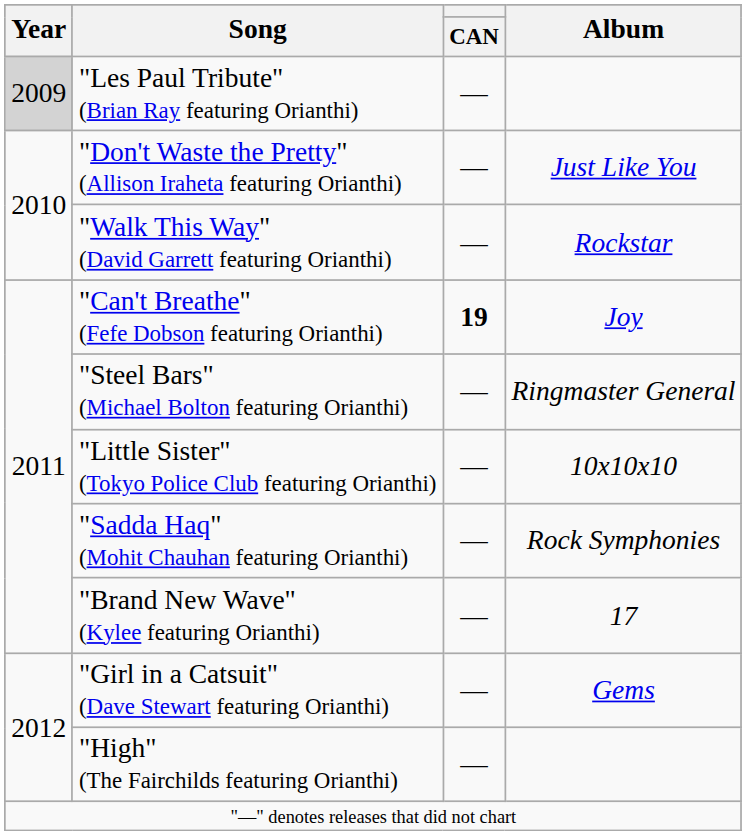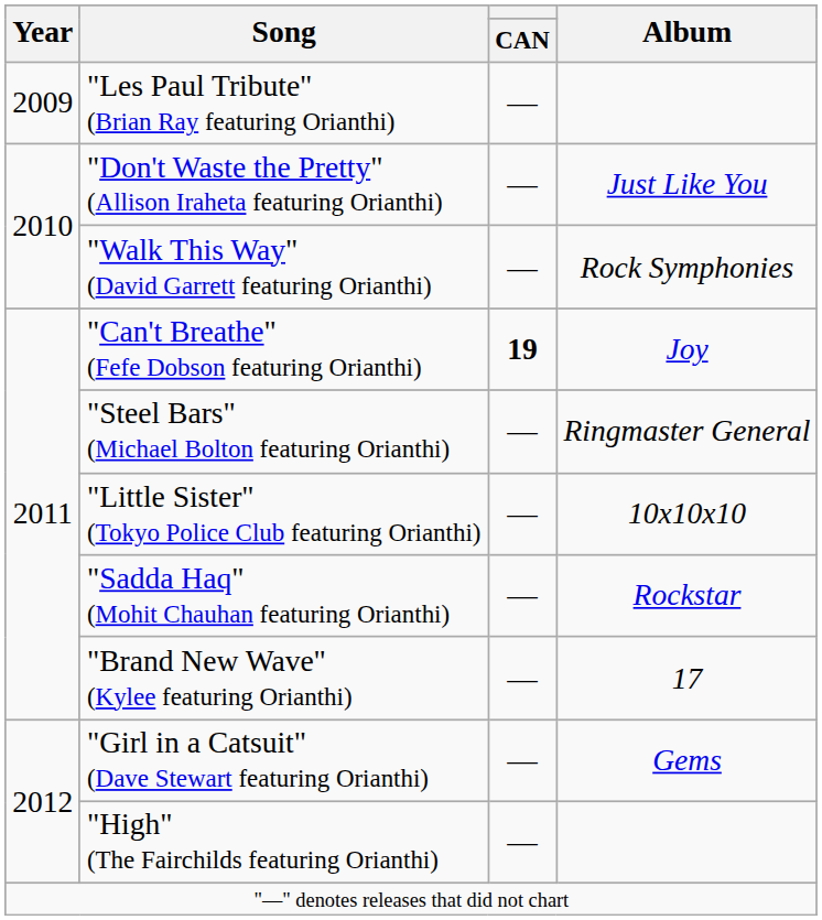 <table class="wikitable" style="text-align:center;">
 <tr>
 <th rowspan="2">Year</th>
 <th rowspan="2">Song</th>
 <th></th>
 <th rowspan="2">Album</th>
 </tr>
 <tr style="font-size:smaller">
 <th style="width:30px;">CAN</th>
 </tr>
 <tr>
-<td style="background: lightgrey;">2009</td>
+<td>2009</td>
 <td style="text-align:left;">"Les Paul Tribute"<br><small>(<a href='#'>Brian Ray</a> featuring Orianthi)</small></td>
 <td>—</td>
 <td></td>
 </tr>
 <tr>
 <td rowspan="2">2010</td>
 <td style="text-align:left;">"<a href='#'>Don't Waste the Pretty</a>"<br><small>(<a href='#'>Allison Iraheta</a> featuring Orianthi)</small></td>
 <td>—</td>
 <td><em><a href='#'>Just Like You</a></em></td>
 </tr>
 <tr>
 <td style="text-align:left;">"<a href='#'>Walk This Way</a>"<br><small>(<a href='#'>David Garrett</a> featuring Orianthi)</small></td>
 <td>—</td>
-<td><em><a href='#'>Rockstar</a></em></td>
+<td><em>Rock Symphonies</em></td>
 </tr>
 <tr>
 <td rowspan="5">2011</td>
 <td style="text-align:left;">"<a href='#'>Can't Breathe</a>"<br><small>(<a href='#'>Fefe Dobson</a> featuring Orianthi)</small></td>
 <td><strong>19<br></strong></td>
 <td><em><a href='#'>Joy</a></em></td>
 </tr>
 <tr>
 <td style="text-align:left;">"Steel Bars"<br><small>(<a href='#'>Michael Bolton</a> featuring Orianthi)</small></td>
 <td>—</td>
 <td><em>Ringmaster General</em></td>
 </tr>
 <tr>
 <td style="text-align:left;">"Little Sister"<br><small>(<a href='#'>Tokyo Police Club</a> featuring Orianthi)</small></td>
 <td>—</td>
 <td><em>10x10x10</em></td>
 </tr>
 <tr>
 <td style="text-align:left;">"<a href='#'>Sadda Haq</a>"<br><small>(<a href='#'>Mohit Chauhan</a> featuring Orianthi)</small></td>
 <td>—</td>
-<td><em>Rock Symphonies</em></td>
+<td><em><a href='#'>Rockstar</a></em></td>
 </tr>
 <tr>
 <td style="text-align:left;">"Brand New Wave"<br><small>(<a href='#'>Kylee</a> featuring Orianthi)</small></td>
 <td>—</td>
 <td><em>17</em></td>
 </tr>
 <tr>
 <td rowspan="2">2012</td>
 <td style="text-align:left;">"Girl in a Catsuit"<br><small>(<a href='#'>Dave Stewart</a> featuring Orianthi)</small></td>
 <td>—</td>
 <td><em><a href='#'>Gems</a></em></td>
 </tr>
 <tr>
 <td style="text-align:left;">"High"<br><small>(The Fairchilds featuring Orianthi)</small></td>
 <td>—</td>
 <td></td>
 </tr>
 <tr>
 <td colspan="8" style="font-size:8pt">"—" denotes releases that did not chart</td>
 </tr>
 </table>
